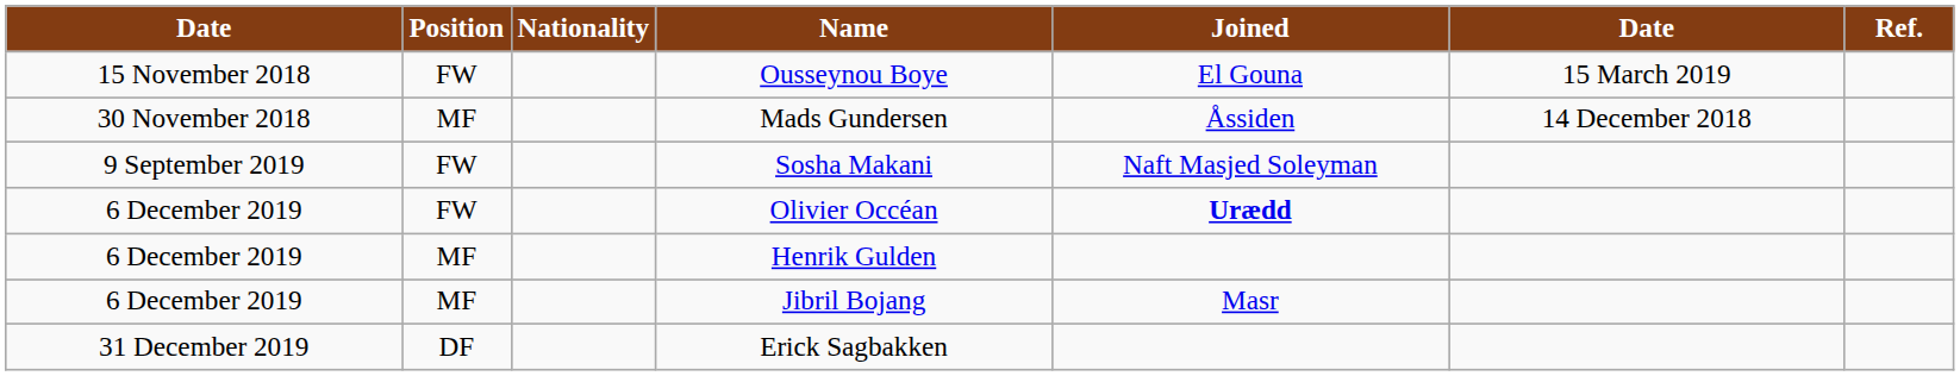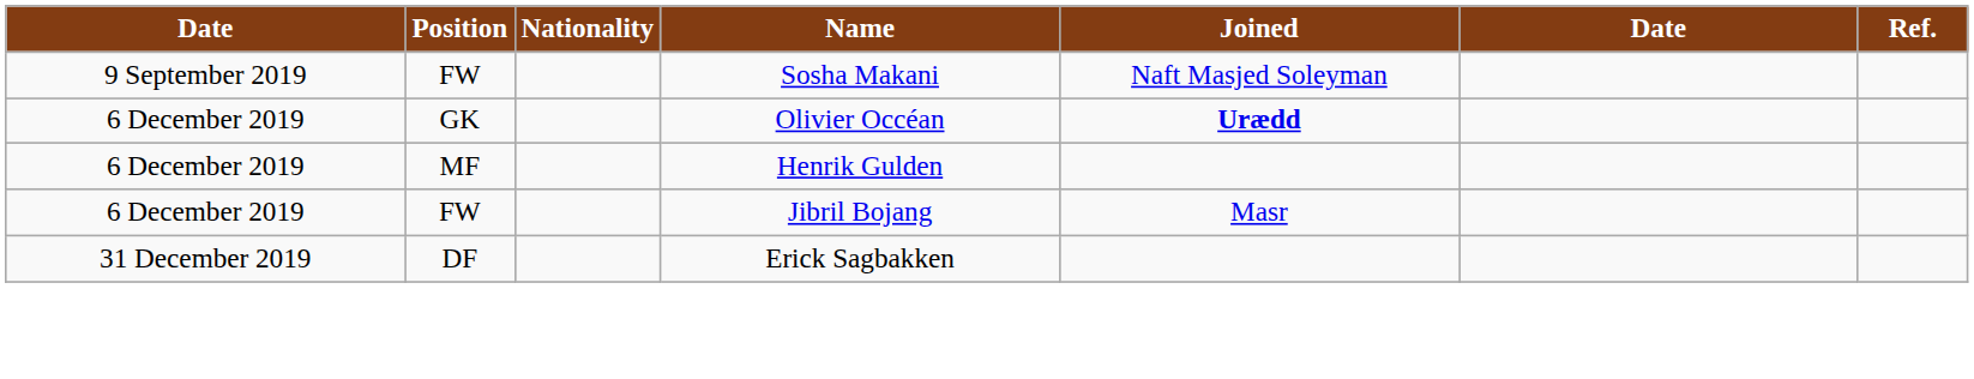 <table class="wikitable"  style="text-align:center; font-size:90%; ">
 <tr>
 <th style="background:#833C12; color:white; width:200px;">Date</th>
 <th style="background:#833C12; color:white; width:50px;">Position</th>
 <th style="background:#833C12; color:white; width:50px;">Nationality</th>
 <th style="background:#833C12; color:white; width:200px;">Name</th>
 <th style="background:#833C12; color:white; width:200px;">Joined</th>
 <th style="background:#833C12; color:white; width:200px;">Date</th>
 <th style="background:#833C12; color:white; width:50px;">Ref.</th>
-</tr>
-<tr>
-<td>15 November 2018</td>
-<td>FW</td>
-<td></td>
-<td><a href='#'>Ousseynou Boye</a></td>
-<td><a href='#'>El Gouna</a></td>
-<td>15 March 2019</td>
-<td></td>
-</tr>
-<tr>
-<td>30 November 2018</td>
-<td>MF</td>
-<td></td>
-<td>Mads Gundersen</td>
-<td><a href='#'>Åssiden</a></td>
-<td>14 December 2018</td>
-<td></td>
 </tr>
 <tr>
 <td>9 September 2019</td>
 <td>FW</td>
 <td></td>
 <td><a href='#'>Sosha Makani</a></td>
 <td><a href='#'>Naft Masjed Soleyman</a></td>
 <td></td>
 <td></td>
 </tr>
 <tr>
 <td>6 December 2019</td>
-<td>FW</td>
+<td>GK</td>
 <td></td>
 <td><a href='#'>Olivier Occéan</a></td>
 <td><strong><a href='#'>Urædd</a></strong></td>
 <td></td>
 <td></td>
 </tr>
 <tr>
 <td>6 December 2019</td>
 <td>MF</td>
 <td></td>
 <td><a href='#'>Henrik Gulden</a></td>
 <td></td>
 <td></td>
 <td></td>
 </tr>
 <tr>
 <td>6 December 2019</td>
-<td>MF</td>
+<td>FW</td>
 <td></td>
 <td><a href='#'>Jibril Bojang</a></td>
 <td><a href='#'>Masr</a></td>
 <td></td>
 <td></td>
 </tr>
 <tr>
 <td>31 December 2019</td>
 <td>DF</td>
 <td></td>
 <td>Erick Sagbakken</td>
 <td></td>
 <td></td>
 <td></td>
 </tr>
 </table>
